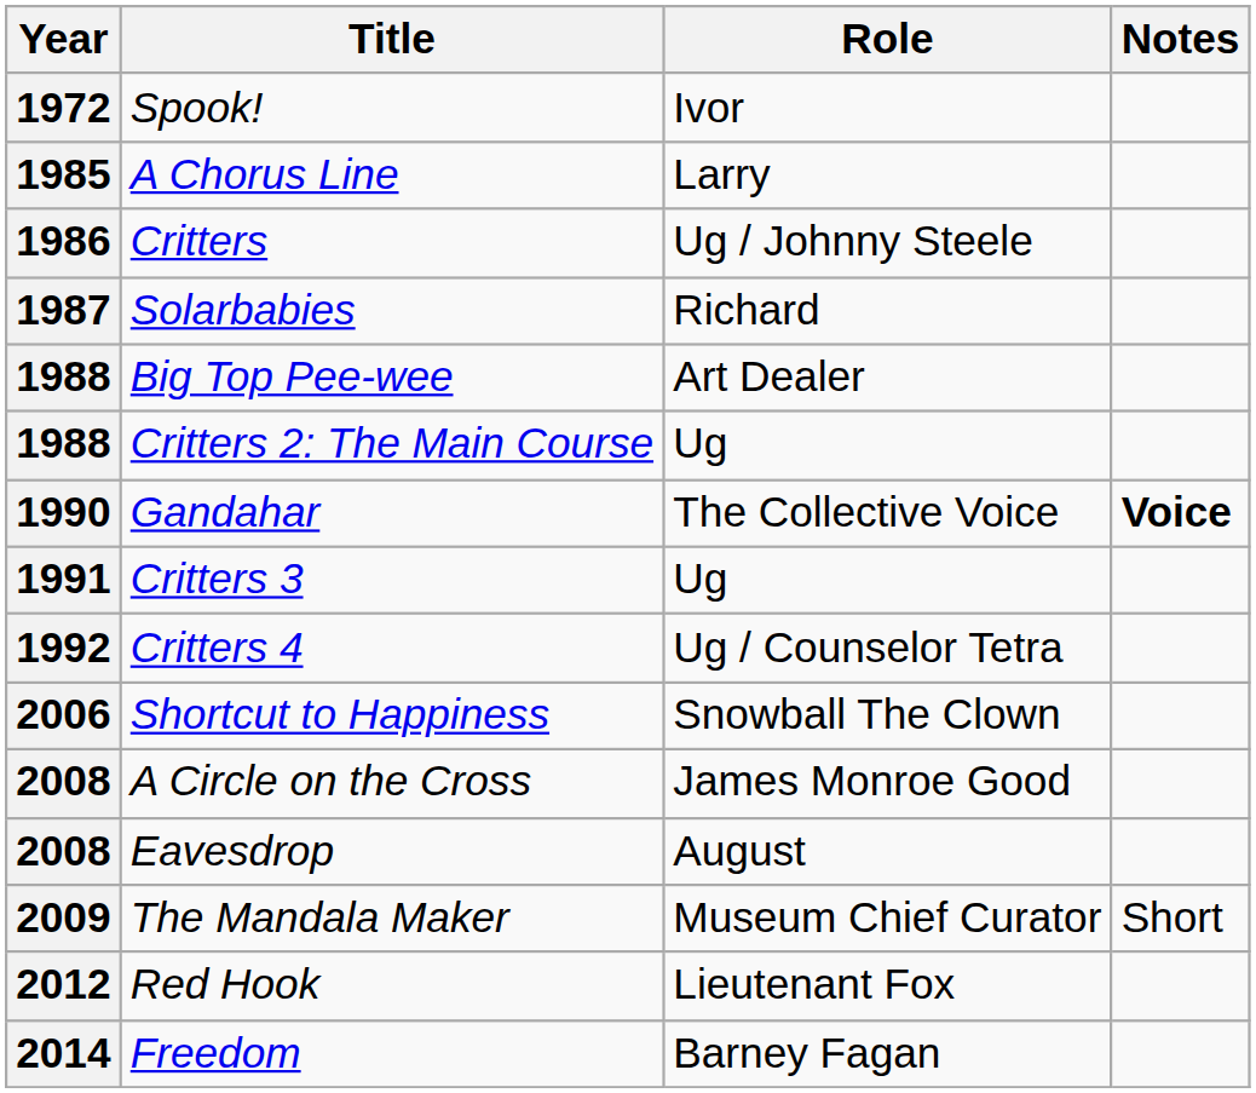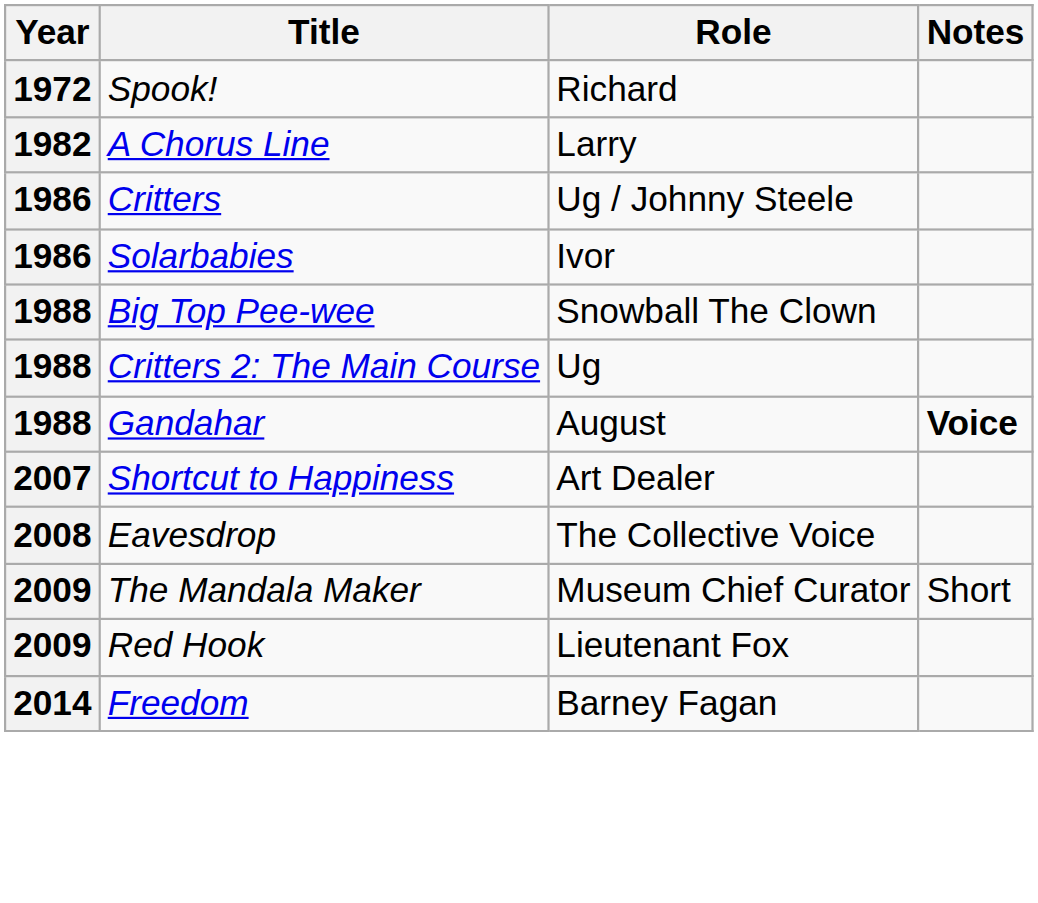 <table class="wikitable sortable plainrowheaders">
 <tr>
 <th scope="col">Year</th>
 <th scope="col">Title</th>
 <th scope="col">Role</th>
 <th scope="col" class="unsortable">Notes</th>
 </tr>
 <tr>
 <th scope="row" align="left">1972</th>
 <td><em>Spook!</em></td>
-<td>Ivor</td>
+<td>Richard</td>
 <td></td>
 </tr>
 <tr>
-<th scope="row" align="left">1985</th>
+<th scope="row" align="left">1982</th>
 <td><em><a href='#'>A Chorus Line</a></em></td>
 <td>Larry</td>
 <td></td>
 </tr>
 <tr>
 <th scope="row" align="left">1986</th>
 <td><em><a href='#'>Critters</a></em></td>
 <td>Ug / Johnny Steele</td>
 <td></td>
 </tr>
 <tr>
-<th scope="row" align="left">1987</th>
+<th scope="row" align="left">1986</th>
 <td><em><a href='#'>Solarbabies</a></em></td>
-<td>Richard</td>
+<td>Ivor</td>
 <td></td>
 </tr>
 <tr>
 <th scope="row" align="left">1988</th>
 <td><em><a href='#'>Big Top Pee-wee</a></em></td>
-<td>Art Dealer</td>
+<td>Snowball The Clown</td>
 <td></td>
 </tr>
 <tr>
 <th scope="row" align="left">1988</th>
 <td><em><a href='#'>Critters 2: The Main Course</a></em></td>
 <td>Ug</td>
 <td></td>
 </tr>
 <tr>
-<th scope="row" align="left">1990</th>
+<th scope="row" align="left">1988</th>
 <td><em><a href='#'>Gandahar</a></em></td>
-<td>The Collective Voice</td>
+<td>August</td>
 <td><strong>Voice</strong></td>
 </tr>
 <tr>
-<th scope="row" align="left">1991</th>
-<td><em><a href='#'>Critters 3</a></em></td>
-<td>Ug</td>
-<td></td>
-</tr>
-<tr>
-<th scope="row" align="left">1992</th>
-<td><em><a href='#'>Critters 4</a></em></td>
-<td>Ug / Counselor Tetra</td>
-<td></td>
-</tr>
-<tr>
-<th scope="row" align="left">2006</th>
+<th scope="row" align="left">2007</th>
 <td><em><a href='#'>Shortcut to Happiness</a></em></td>
-<td>Snowball The Clown</td>
-<td></td>
-</tr>
-<tr>
-<th scope="row" align="left">2008</th>
-<td><em>A Circle on the Cross</em></td>
-<td>James Monroe Good</td>
+<td>Art Dealer</td>
 <td></td>
 </tr>
 <tr>
 <th scope="row" align="left">2008</th>
 <td><em>Eavesdrop</em></td>
-<td>August</td>
+<td>The Collective Voice</td>
 <td></td>
 </tr>
 <tr>
 <th scope="row" align="left">2009</th>
 <td><em>The Mandala Maker</em></td>
 <td>Museum Chief Curator</td>
 <td>Short</td>
 </tr>
 <tr>
-<th scope="row" align="left">2012</th>
+<th scope="row" align="left">2009</th>
 <td><em>Red Hook</em></td>
 <td>Lieutenant Fox</td>
 <td></td>
 </tr>
 <tr>
 <th scope="row" align="left">2014</th>
 <td><em><a href='#'>Freedom</a></em></td>
 <td>Barney Fagan</td>
 <td></td>
 </tr>
 </table>
